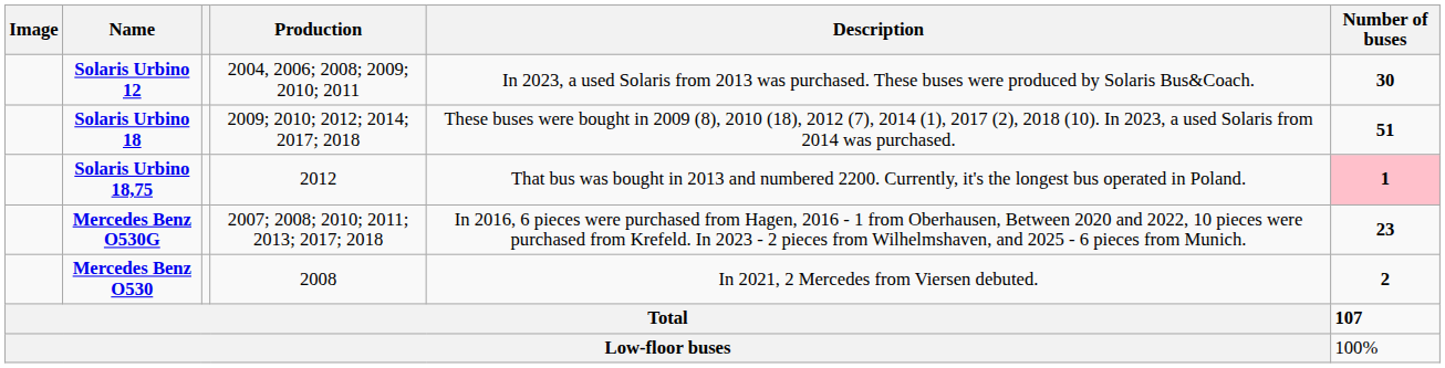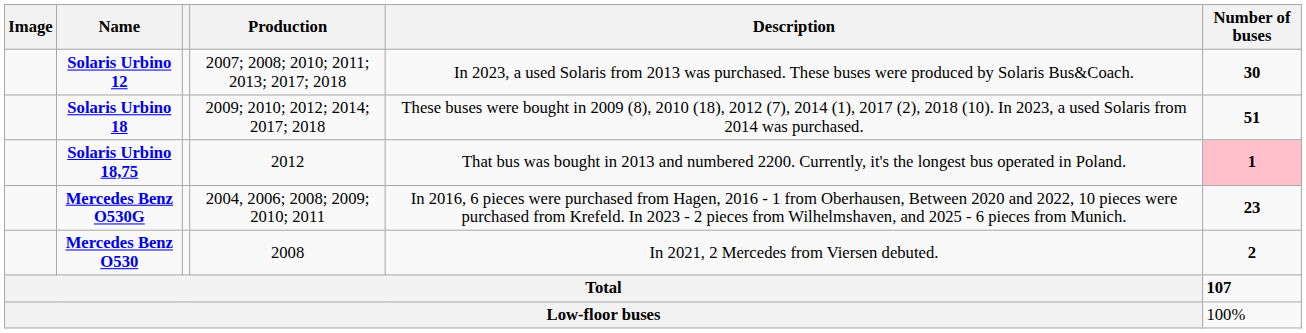 <table class="wikitable">
 <tr>
 <th>Image</th>
 <th>Name</th>
 <th></th>
 <th>Production</th>
 <th>Description</th>
 <th>Number of buses</th>
 </tr>
 <tr>
 <td style="text-align:center;"></td>
 <td style="text-align:center;"><strong><a href='#'>Solaris Urbino 12</a></strong></td>
 <td style="text-align:center;"></td>
-<td style="text-align:center;">2004, 2006; 2008; 2009; 2010; 2011</td>
+<td style="text-align:center;">2007; 2008; 2010; 2011; 2013; 2017; 2018</td>
 <td style="text-align:center;">In 2023, a used Solaris from 2013 was purchased. These buses were produced by Solaris Bus&Coach.</td>
 <td style="text-align:center;"><strong>30</strong></td>
 </tr>
 <tr>
 <td style="text-align:center;"></td>
 <td style="text-align:center;"><strong><a href='#'>Solaris Urbino 18</a></strong></td>
 <td style="text-align:center;"></td>
 <td style="text-align:center;">2009; 2010; 2012; 2014; 2017; 2018</td>
 <td style="text-align:center;">These buses were bought in 2009 (8), 2010 (18),  2012 (7), 2014 (1), 2017 (2), 2018 (10). In 2023, a used Solaris from 2014 was purchased.</td>
 <td style="text-align:center;"><strong>51</strong></td>
 </tr>
 <tr>
 <td style="text-align:center;"></td>
 <td style="text-align:center;"><strong><a href='#'>Solaris Urbino 18,75</a></strong></td>
 <td style="text-align:center;"></td>
 <td style="text-align:center;">2012</td>
 <td style="text-align:center;">That bus was bought in 2013 and numbered 2200. Currently, it's the longest bus operated in Poland.</td>
 <td style="background: pink; text-align:center;"><strong>1</strong></td>
 </tr>
 <tr>
 <td style="text-align:center;"></td>
 <td style="text-align:center;"><strong><a href='#'>Mercedes Benz O530G</a></strong></td>
 <td style="text-align:center;"></td>
-<td style="text-align:center;">2007; 2008; 2010; 2011; 2013; 2017; 2018</td>
+<td style="text-align:center;">2004, 2006; 2008; 2009; 2010; 2011</td>
 <td style="text-align:center;">In 2016, 6 pieces were purchased from Hagen, 2016 - 1 from Oberhausen,  Between 2020 and 2022, 10 pieces were purchased from Krefeld. In 2023 - 2 pieces from Wilhelmshaven, and 2025 - 6 pieces from Munich.</td>
 <td style="text-align:center;"><strong>23</strong></td>
 </tr>
 <tr>
 <td style="text-align:center;"></td>
 <td style="text-align:center;"><strong><a href='#'>Mercedes Benz O530</a></strong></td>
 <td style="text-align:center;"></td>
 <td style="text-align:center;">2008</td>
 <td style="text-align:center;">In 2021, 2 Mercedes from Viersen debuted.</td>
 <td style="text-align:center;"><strong>2</strong></td>
 </tr>
 <tr>
 <th colspan=5><strong>Total</strong></th>
 <td><strong>107</strong></td>
 </tr>
 <tr>
 <th colspan=5><strong>Low-floor buses</strong></th>
 <td>100%</td>
 </tr>
 </table>
